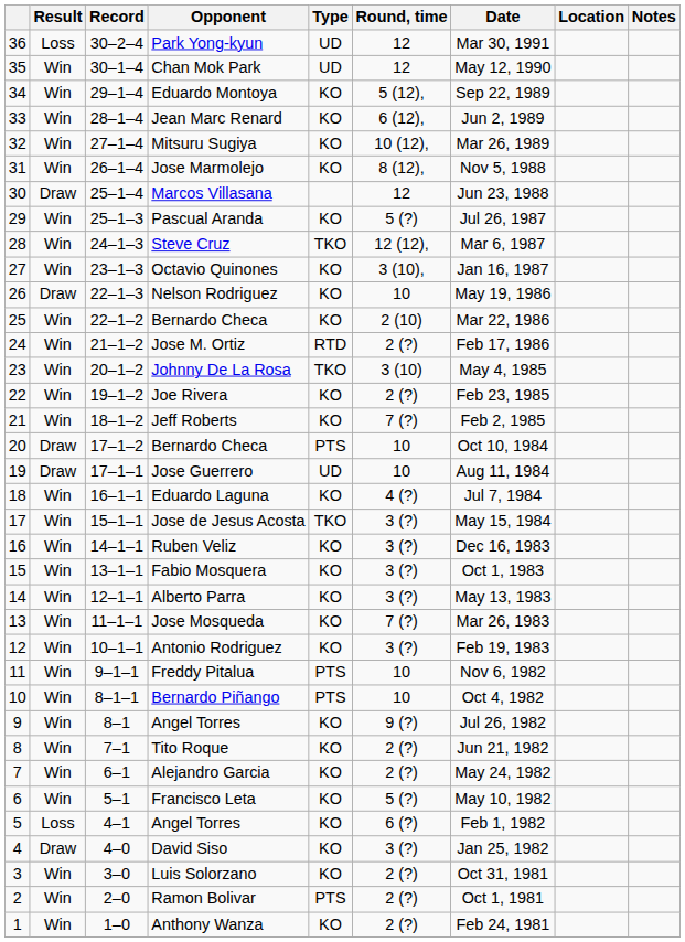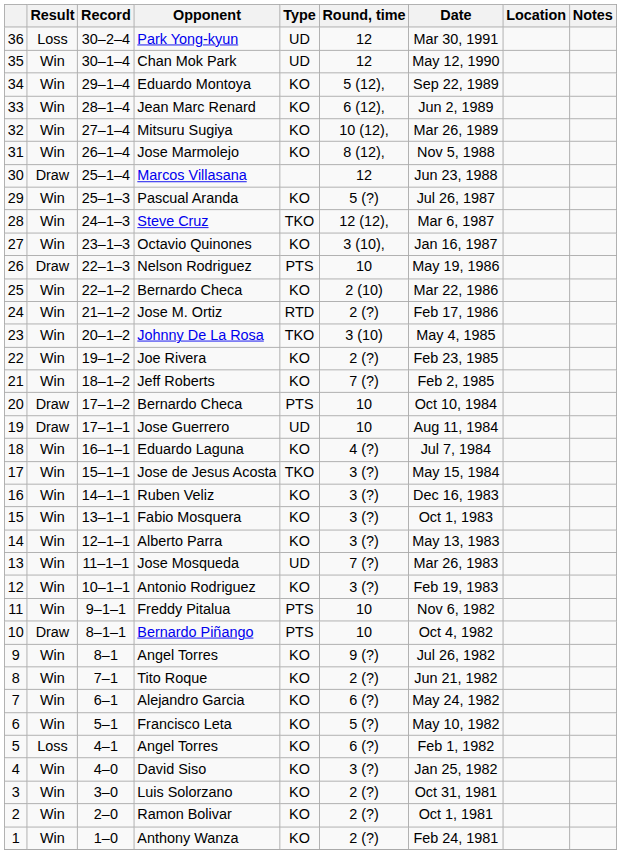 <table class="wikitable" style="text-align:center">
 <tr>
 <th></th>
 <th>Result</th>
 <th>Record</th>
 <th>Opponent</th>
 <th>Type</th>
 <th>Round, time</th>
 <th>Date</th>
 <th>Location</th>
 <th>Notes</th>
 </tr>
 <tr>
 <td>36</td>
 <td>Loss</td>
 <td>30–2–4</td>
 <td align=left><a href='#'>Park Yong-kyun</a></td>
 <td>UD</td>
 <td>12</td>
 <td>Mar 30, 1991</td>
 <td style="text-align:left;"></td>
 <td style="text-align:left;"></td>
 </tr>
 <tr>
 <td>35</td>
 <td>Win</td>
 <td>30–1–4</td>
 <td align=left>Chan Mok Park</td>
 <td>UD</td>
 <td>12</td>
 <td>May 12, 1990</td>
 <td style="text-align:left;"></td>
 <td style="text-align:left;"></td>
 </tr>
 <tr>
 <td>34</td>
 <td>Win</td>
 <td>29–1–4</td>
 <td align=left>Eduardo Montoya</td>
 <td>KO</td>
 <td>5 (12), </td>
 <td>Sep 22, 1989</td>
 <td style="text-align:left;"></td>
 <td style="text-align:left;"></td>
 </tr>
 <tr>
 <td>33</td>
 <td>Win</td>
 <td>28–1–4</td>
 <td align=left>Jean Marc Renard</td>
 <td>KO</td>
 <td>6 (12), </td>
 <td>Jun 2, 1989</td>
 <td style="text-align:left;"></td>
 <td style="text-align:left;"></td>
 </tr>
 <tr>
 <td>32</td>
 <td>Win</td>
 <td>27–1–4</td>
 <td align=left>Mitsuru Sugiya</td>
 <td>KO</td>
 <td>10 (12), </td>
 <td>Mar 26, 1989</td>
 <td style="text-align:left;"></td>
 <td style="text-align:left;"></td>
 </tr>
 <tr>
 <td>31</td>
 <td>Win</td>
 <td>26–1–4</td>
 <td align=left>Jose Marmolejo</td>
 <td>KO</td>
 <td>8 (12), </td>
 <td>Nov 5, 1988</td>
 <td style="text-align:left;"></td>
 <td style="text-align:left;"></td>
 </tr>
 <tr>
 <td>30</td>
 <td>Draw</td>
 <td>25–1–4</td>
 <td align=left><a href='#'>Marcos Villasana</a></td>
 <td></td>
 <td>12</td>
 <td>Jun 23, 1988</td>
 <td style="text-align:left;"></td>
 <td style="text-align:left;"></td>
 </tr>
 <tr>
 <td>29</td>
 <td>Win</td>
 <td>25–1–3</td>
 <td align=left>Pascual Aranda</td>
 <td>KO</td>
 <td>5 (?)</td>
 <td>Jul 26, 1987</td>
 <td style="text-align:left;"></td>
 <td style="text-align:left;"></td>
 </tr>
 <tr>
 <td>28</td>
 <td>Win</td>
 <td>24–1–3</td>
 <td align=left><a href='#'>Steve Cruz</a></td>
 <td>TKO</td>
 <td>12 (12), </td>
 <td>Mar 6, 1987</td>
 <td style="text-align:left;"></td>
 <td style="text-align:left;"></td>
 </tr>
 <tr>
 <td>27</td>
 <td>Win</td>
 <td>23–1–3</td>
 <td align=left>Octavio Quinones</td>
 <td>KO</td>
 <td>3 (10), </td>
 <td>Jan 16, 1987</td>
 <td style="text-align:left;"></td>
 <td></td>
 </tr>
 <tr>
 <td>26</td>
 <td>Draw</td>
 <td>22–1–3</td>
 <td align=left>Nelson Rodriguez</td>
-<td>KO</td>
+<td>PTS</td>
 <td>10</td>
 <td>May 19, 1986</td>
 <td style="text-align:left;"></td>
 <td></td>
 </tr>
 <tr>
 <td>25</td>
 <td>Win</td>
 <td>22–1–2</td>
 <td align=left>Bernardo Checa</td>
 <td>KO</td>
 <td>2 (10)</td>
 <td>Mar 22, 1986</td>
 <td style="text-align:left;"></td>
 <td></td>
 </tr>
 <tr>
 <td>24</td>
 <td>Win</td>
 <td>21–1–2</td>
 <td align=left>Jose M. Ortiz</td>
 <td>RTD</td>
 <td>2 (?)</td>
 <td>Feb 17, 1986</td>
 <td style="text-align:left;"></td>
 <td></td>
 </tr>
 <tr>
 <td>23</td>
 <td>Win</td>
 <td>20–1–2</td>
 <td align=left><a href='#'>Johnny De La Rosa</a></td>
 <td>TKO</td>
 <td>3 (10)</td>
 <td>May 4, 1985</td>
 <td style="text-align:left;"></td>
 <td></td>
 </tr>
 <tr>
 <td>22</td>
 <td>Win</td>
 <td>19–1–2</td>
 <td align=left>Joe Rivera</td>
 <td>KO</td>
 <td>2 (?)</td>
 <td>Feb 23, 1985</td>
 <td style="text-align:left;"></td>
 <td></td>
 </tr>
 <tr>
 <td>21</td>
 <td>Win</td>
 <td>18–1–2</td>
 <td align=left>Jeff Roberts</td>
 <td>KO</td>
 <td>7 (?)</td>
 <td>Feb 2, 1985</td>
 <td style="text-align:left;"></td>
 <td></td>
 </tr>
 <tr>
 <td>20</td>
 <td>Draw</td>
 <td>17–1–2</td>
 <td align=left>Bernardo Checa</td>
 <td>PTS</td>
 <td>10</td>
 <td>Oct 10, 1984</td>
 <td style="text-align:left;"></td>
 <td></td>
 </tr>
 <tr>
 <td>19</td>
 <td>Draw</td>
 <td>17–1–1</td>
 <td align=left>Jose Guerrero</td>
 <td>UD</td>
 <td>10</td>
 <td>Aug 11, 1984</td>
 <td style="text-align:left;"></td>
 <td></td>
 </tr>
 <tr>
 <td>18</td>
 <td>Win</td>
 <td>16–1–1</td>
 <td align=left>Eduardo Laguna</td>
 <td>KO</td>
 <td>4 (?)</td>
 <td>Jul 7, 1984</td>
 <td style="text-align:left;"></td>
 <td></td>
 </tr>
 <tr>
 <td>17</td>
 <td>Win</td>
 <td>15–1–1</td>
 <td align=left>Jose de Jesus Acosta</td>
 <td>TKO</td>
 <td>3 (?)</td>
 <td>May 15, 1984</td>
 <td style="text-align:left;"></td>
 <td></td>
 </tr>
 <tr>
 <td>16</td>
 <td>Win</td>
 <td>14–1–1</td>
 <td align=left>Ruben Veliz</td>
 <td>KO</td>
 <td>3 (?)</td>
 <td>Dec 16, 1983</td>
 <td style="text-align:left;"></td>
 <td></td>
 </tr>
 <tr>
 <td>15</td>
 <td>Win</td>
 <td>13–1–1</td>
 <td align=left>Fabio Mosquera</td>
 <td>KO</td>
 <td>3 (?)</td>
 <td>Oct 1, 1983</td>
 <td style="text-align:left;"></td>
 <td></td>
 </tr>
 <tr>
 <td>14</td>
 <td>Win</td>
 <td>12–1–1</td>
 <td align=left>Alberto Parra</td>
 <td>KO</td>
 <td>3 (?)</td>
 <td>May 13, 1983</td>
 <td style="text-align:left;"></td>
 <td></td>
 </tr>
 <tr>
 <td>13</td>
 <td>Win</td>
 <td>11–1–1</td>
 <td align=left>Jose Mosqueda</td>
-<td>KO</td>
+<td>UD</td>
 <td>7 (?)</td>
 <td>Mar 26, 1983</td>
 <td style="text-align:left;"></td>
 <td></td>
 </tr>
 <tr>
 <td>12</td>
 <td>Win</td>
 <td>10–1–1</td>
 <td align=left>Antonio Rodriguez</td>
 <td>KO</td>
 <td>3 (?)</td>
 <td>Feb 19, 1983</td>
 <td style="text-align:left;"></td>
 <td></td>
 </tr>
 <tr>
 <td>11</td>
 <td>Win</td>
 <td>9–1–1</td>
 <td align=left>Freddy Pitalua</td>
 <td>PTS</td>
 <td>10</td>
 <td>Nov 6, 1982</td>
 <td style="text-align:left;"></td>
 <td></td>
 </tr>
 <tr>
 <td>10</td>
-<td>Win</td>
+<td>Draw</td>
 <td>8–1–1</td>
 <td align=left><a href='#'>Bernardo Piñango</a></td>
 <td>PTS</td>
 <td>10</td>
 <td>Oct 4, 1982</td>
 <td style="text-align:left;"></td>
 <td></td>
 </tr>
 <tr>
 <td>9</td>
 <td>Win</td>
 <td>8–1</td>
 <td align=left>Angel Torres</td>
 <td>KO</td>
 <td>9 (?)</td>
 <td>Jul 26, 1982</td>
 <td style="text-align:left;"></td>
 <td></td>
 </tr>
 <tr>
 <td>8</td>
 <td>Win</td>
 <td>7–1</td>
 <td align=left>Tito Roque</td>
 <td>KO</td>
 <td>2 (?)</td>
 <td>Jun 21, 1982</td>
 <td style="text-align:left;"></td>
 <td></td>
 </tr>
 <tr>
 <td>7</td>
 <td>Win</td>
 <td>6–1</td>
 <td align=left>Alejandro Garcia</td>
 <td>KO</td>
-<td>2 (?)</td>
+<td>6 (?)</td>
 <td>May 24, 1982</td>
 <td style="text-align:left;"></td>
 <td></td>
 </tr>
 <tr>
 <td>6</td>
 <td>Win</td>
 <td>5–1</td>
 <td align=left>Francisco Leta</td>
 <td>KO</td>
 <td>5 (?)</td>
 <td>May 10, 1982</td>
 <td style="text-align:left;"></td>
 <td></td>
 </tr>
 <tr>
 <td>5</td>
 <td>Loss</td>
 <td>4–1</td>
 <td align=left>Angel Torres</td>
 <td>KO</td>
 <td>6 (?)</td>
 <td>Feb 1, 1982</td>
 <td style="text-align:left;"></td>
 <td></td>
 </tr>
 <tr>
 <td>4</td>
-<td>Draw</td>
+<td>Win</td>
 <td>4–0</td>
 <td align=left>David Siso</td>
 <td>KO</td>
 <td>3 (?)</td>
 <td>Jan 25, 1982</td>
 <td style="text-align:left;"></td>
 <td></td>
 </tr>
 <tr>
 <td>3</td>
 <td>Win</td>
 <td>3–0</td>
 <td align=left>Luis Solorzano</td>
 <td>KO</td>
 <td>2 (?)</td>
 <td>Oct 31, 1981</td>
 <td style="text-align:left;"></td>
 <td></td>
 </tr>
 <tr>
 <td>2</td>
 <td>Win</td>
 <td>2–0</td>
 <td align=left>Ramon Bolivar</td>
-<td>PTS</td>
+<td>KO</td>
 <td>2 (?)</td>
 <td>Oct 1, 1981</td>
 <td style="text-align:left;"></td>
 <td></td>
 </tr>
 <tr>
 <td>1</td>
 <td>Win</td>
 <td>1–0</td>
 <td align=left>Anthony Wanza</td>
 <td>KO</td>
 <td>2 (?)</td>
 <td>Feb 24, 1981</td>
 <td style="text-align:left;"></td>
 <td></td>
 </tr>
 <tr>
 </tr>
 </table>
